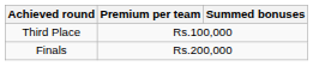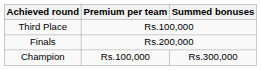 <table class="wikitable" style="text-align:center">
 <tr>
 <th>Achieved round</th>
 <th>Premium per team</th>
 <th>Summed bonuses</th>
 </tr>
 <tr>
 <td>Third Place</td>
 <td colspan="2">Rs.100,000</td>
 </tr>
 <tr>
 <td>Finals</td>
 <td colspan="2">Rs.200,000</td>
 </tr>
+<tr>
+<td>Champion</td>
+<td>Rs.100,000</td>
+<td>Rs.300,000</td>
+</tr>
 </table>
